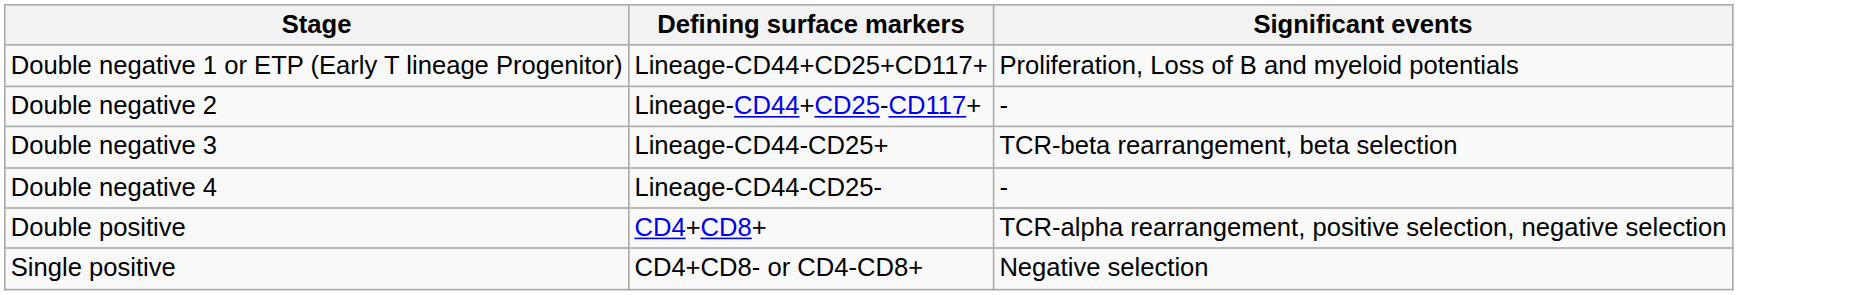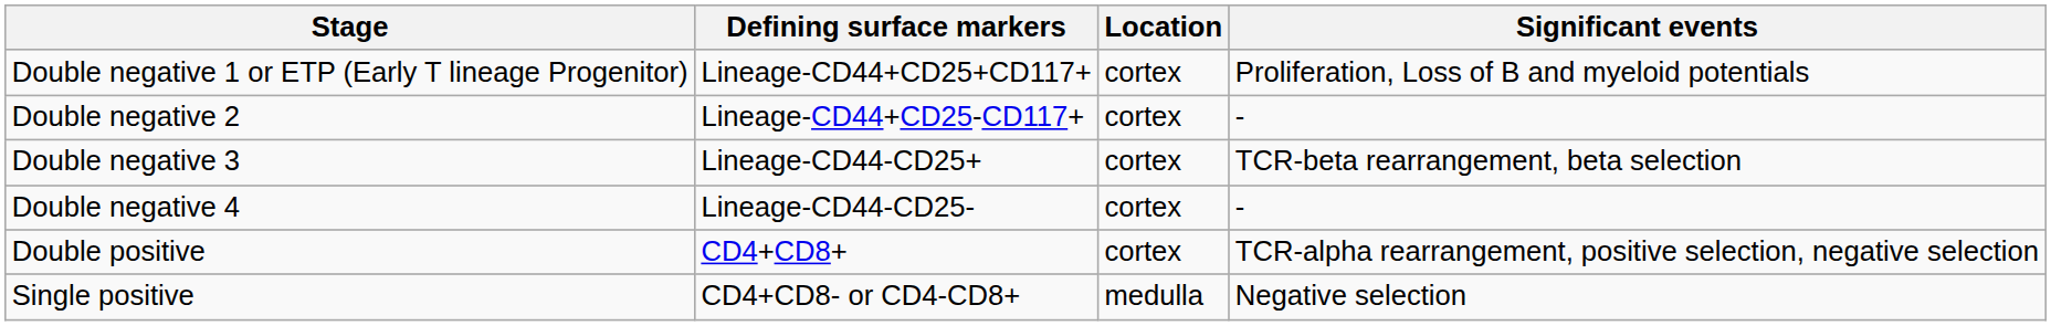 <table class="wikitable">
 <tr>
 <th>Stage</th>
 <th>Defining surface markers</th>
+<th>Location</th>
 <th>Significant events</th>
 </tr>
 <tr>
 <td>Double negative 1 or ETP (Early T lineage Progenitor)</td>
 <td>Lineage-CD44+CD25+CD117+</td>
+<td>cortex</td>
 <td>Proliferation, Loss of B and myeloid potentials</td>
 </tr>
 <tr>
 <td>Double negative 2</td>
 <td>Lineage-<a href='#'>CD44</a>+<a href='#'>CD25</a>-<a href='#'>CD117</a>+</td>
+<td>cortex</td>
 <td>-</td>
 </tr>
 <tr>
 <td>Double negative 3</td>
 <td>Lineage-CD44-CD25+</td>
+<td>cortex</td>
 <td>TCR-beta rearrangement, beta selection</td>
 </tr>
 <tr>
 <td>Double negative 4</td>
 <td>Lineage-CD44-CD25-</td>
+<td>cortex</td>
 <td>-</td>
 </tr>
 <tr>
 <td>Double positive</td>
 <td><a href='#'>CD4</a>+<a href='#'>CD8</a>+</td>
+<td>cortex</td>
 <td>TCR-alpha rearrangement, positive selection, negative selection</td>
 </tr>
 <tr>
 <td>Single positive</td>
 <td>CD4+CD8- or CD4-CD8+</td>
+<td>medulla</td>
 <td>Negative selection</td>
 </tr>
 </table>
